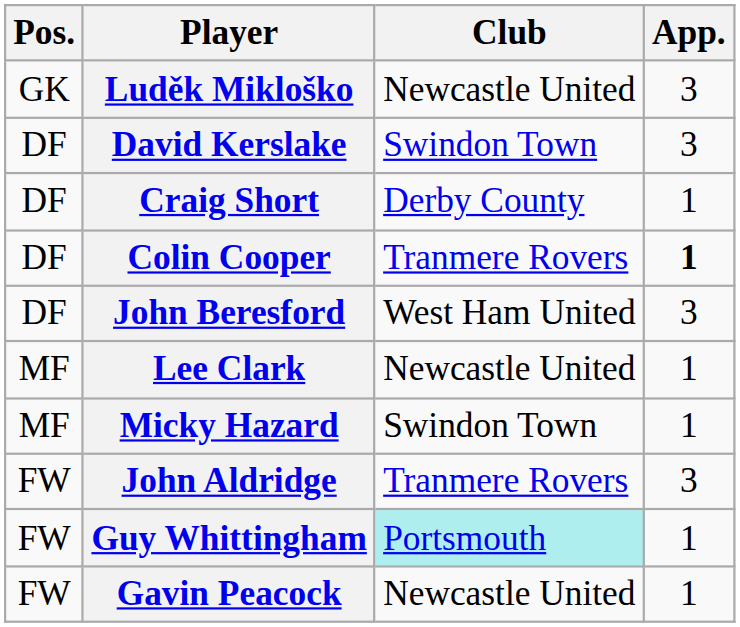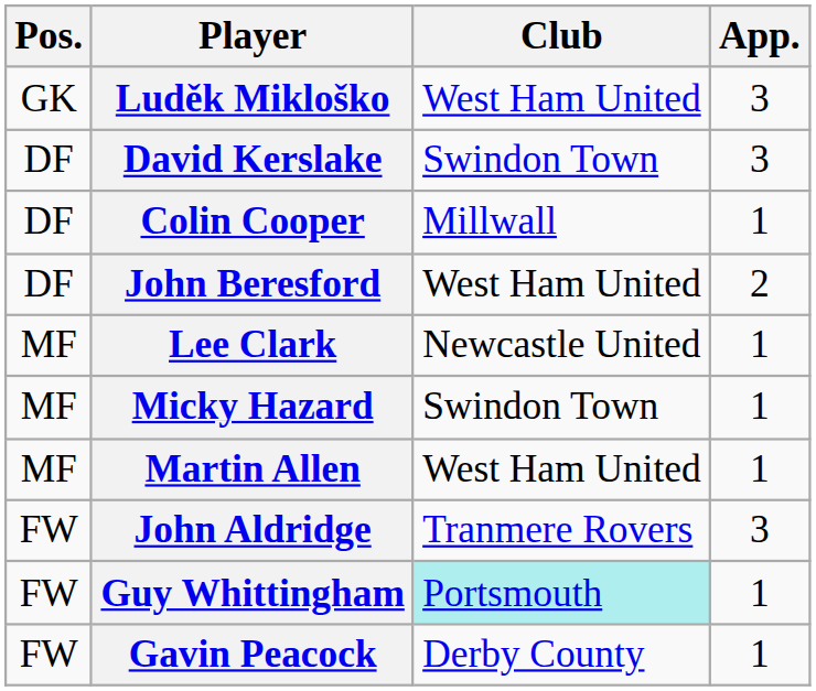 <table class="wikitable plainrowheaders" style="text-align: left">
 <tr>
 <th scope=col>Pos.</th>
 <th scope=col>Player</th>
 <th scope=col>Club</th>
 <th scope=col>App.</th>
 </tr>
 <tr>
 <td style=text-align:center>GK</td>
 <th scope=row><a href='#'>Luděk Mikloško</a> </th>
-<td>Newcastle United</td>
+<td><a href='#'>West Ham United</a></td>
 <td style=text-align:center>3</td>
 </tr>
 <tr>
 <td style=text-align:center>DF</td>
 <th scope=row><a href='#'>David Kerslake</a> </th>
 <td><a href='#'>Swindon Town</a></td>
 <td style=text-align:center>3</td>
 </tr>
 <tr>
 <td style=text-align:center>DF</td>
-<th scope=row><a href='#'>Craig Short</a></th>
-<td><a href='#'>Derby County</a></td>
+<th scope=row><a href='#'>Colin Cooper</a></th>
+<td><a href='#'>Millwall</a></td>
 <td style=text-align:center>1</td>
-</tr>
-<tr>
-<td style=text-align:center>DF</td>
-<th scope=row><a href='#'>Colin Cooper</a></th>
-<td><a href='#'>Tranmere Rovers</a></td>
-<td style=text-align:center><strong>1</strong></td>
 </tr>
 <tr>
 <td style=text-align:center>DF</td>
 <th scope=row><a href='#'>John Beresford</a> </th>
 <td>West Ham United</td>
-<td style=text-align:center>3</td>
+<td style=text-align:center>2</td>
 </tr>
 <tr>
 <td style=text-align:center>MF</td>
 <th scope=row><a href='#'>Lee Clark</a></th>
 <td>Newcastle United</td>
 <td style=text-align:center>1</td>
 </tr>
 <tr>
 <td style=text-align:center>MF</td>
 <th scope=row><a href='#'>Micky Hazard</a> </th>
 <td>Swindon Town</td>
+<td style=text-align:center>1</td>
+</tr>
+<tr>
+<td style=text-align:center>MF</td>
+<th scope=row><a href='#'>Martin Allen</a></th>
+<td>West Ham United</td>
 <td style=text-align:center>1</td>
 </tr>
 <tr>
 <td style=text-align:center>FW</td>
 <th scope=row><a href='#'>John Aldridge</a> </th>
 <td><a href='#'>Tranmere Rovers</a></td>
 <td style=text-align:center>3</td>
 </tr>
 <tr>
 <td style=text-align:center>FW</td>
 <th scope=row><a href='#'>Guy Whittingham</a></th>
 <td style="background: paleturquoise;"><a href='#'>Portsmouth</a></td>
 <td style=text-align:center>1</td>
 </tr>
 <tr>
 <td style=text-align:center>FW</td>
 <th scope=row><a href='#'>Gavin Peacock</a></th>
-<td>Newcastle United</td>
+<td><a href='#'>Derby County</a></td>
 <td style=text-align:center>1</td>
 </tr>
 </table>
